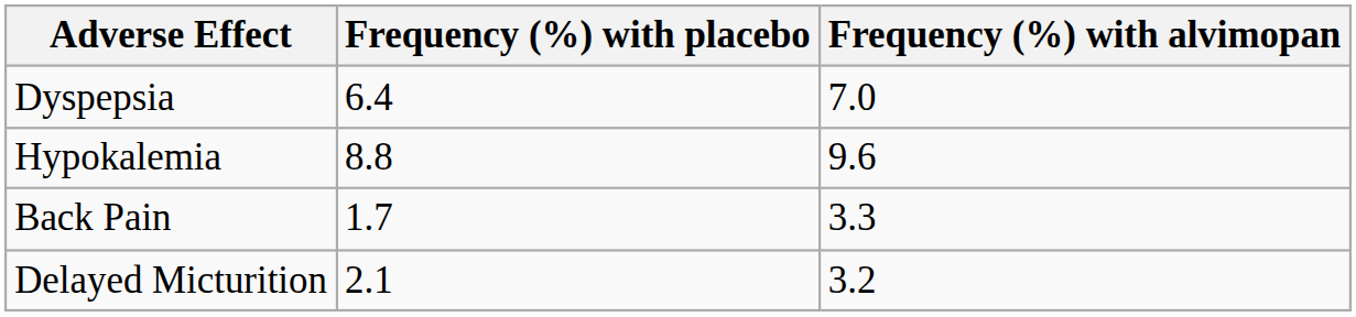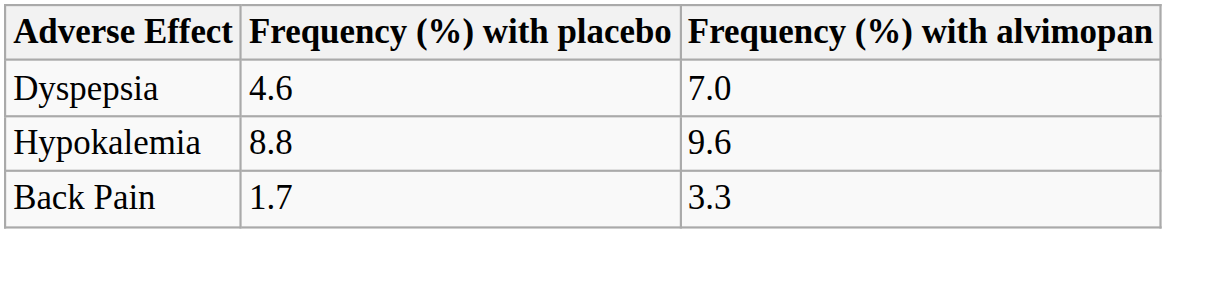 <table class="wikitable">
 <tr>
 <th>Adverse Effect</th>
 <th>Frequency (%) with placebo</th>
 <th>Frequency (%) with alvimopan</th>
 </tr>
 <tr>
 <td>Dyspepsia</td>
-<td>6.4</td>
+<td>4.6</td>
 <td>7.0</td>
 </tr>
 <tr>
 <td>Hypokalemia</td>
 <td>8.8</td>
 <td>9.6</td>
 </tr>
 <tr>
 <td>Back Pain</td>
 <td>1.7</td>
 <td>3.3</td>
 </tr>
-<tr>
-<td>Delayed Micturition</td>
-<td>2.1</td>
-<td>3.2</td>
-</tr>
 </table>
